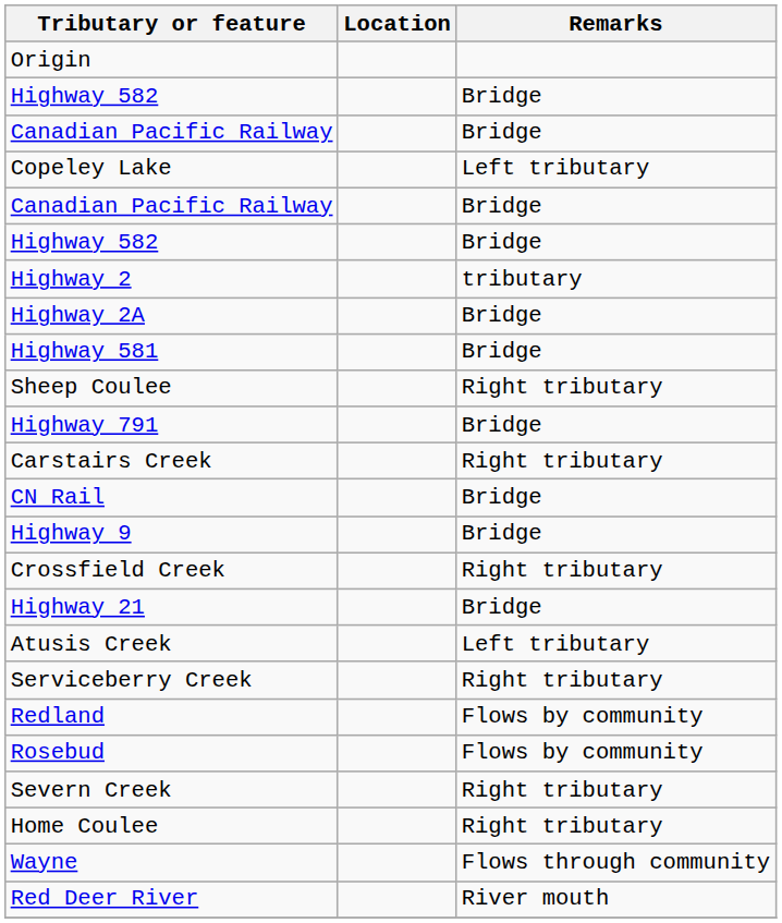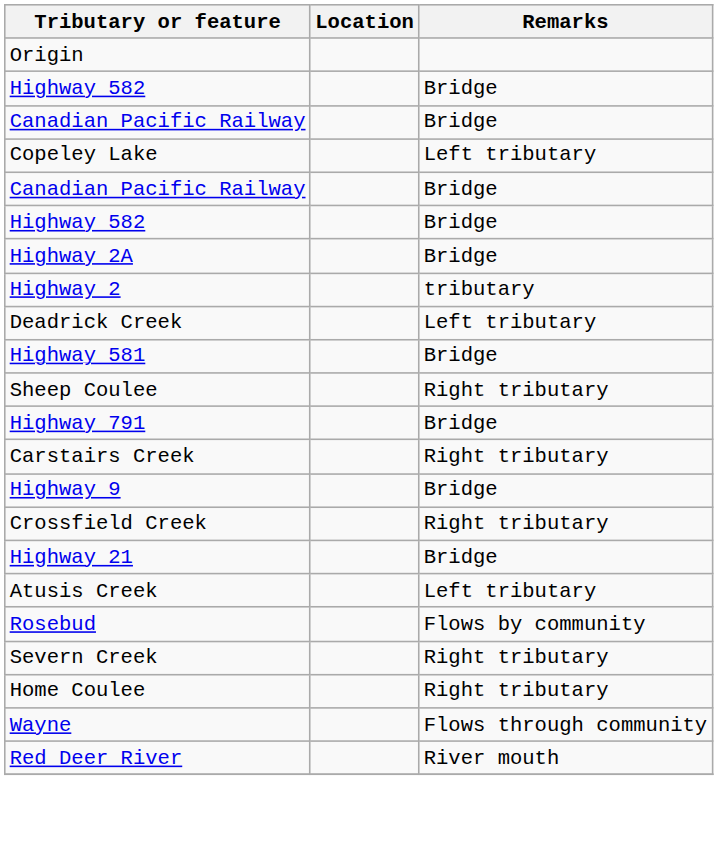 <table class=wikitable>
 <tr>
 <th>Tributary or feature</th>
 <th>Location</th>
 <th>Remarks</th>
 </tr>
 <tr>
 <td>Origin</td>
 <td><small></small></td>
 <td></td>
 </tr>
 <tr>
 <td><a href='#'>Highway 582</a></td>
 <td><small></small></td>
 <td>Bridge</td>
 </tr>
 <tr>
 <td><a href='#'>Canadian Pacific Railway</a></td>
 <td><small></small></td>
 <td>Bridge</td>
 </tr>
 <tr>
 <td>Copeley Lake</td>
 <td><small></small></td>
 <td>Left tributary</td>
 </tr>
 <tr>
 <td><a href='#'>Canadian Pacific Railway</a></td>
 <td><small></small></td>
 <td>Bridge</td>
 </tr>
 <tr>
 <td><a href='#'>Highway 582</a></td>
 <td><small></small></td>
 <td>Bridge</td>
 </tr>
 <tr>
+<td><a href='#'>Highway 2A</a></td>
+<td><small></small></td>
+<td>Bridge</td>
+</tr>
+<tr>
 <td><a href='#'>Highway 2</a></td>
 <td><small></small></td>
 <td>tributary</td>
 </tr>
 <tr>
-<td><a href='#'>Highway 2A</a></td>
+<td>Deadrick Creek</td>
 <td><small></small></td>
-<td>Bridge</td>
+<td>Left tributary</td>
 </tr>
 <tr>
 <td><a href='#'>Highway 581</a></td>
 <td><small></small></td>
 <td>Bridge</td>
 </tr>
 <tr>
 <td>Sheep Coulee</td>
 <td><small></small></td>
 <td>Right tributary</td>
 </tr>
 <tr>
 <td><a href='#'>Highway 791</a></td>
 <td><small></small></td>
 <td>Bridge</td>
 </tr>
 <tr>
 <td>Carstairs Creek</td>
 <td><small></small></td>
 <td>Right tributary</td>
 </tr>
 <tr>
-<td><a href='#'>CN Rail</a></td>
-<td><small></small></td>
-<td>Bridge</td>
-</tr>
-<tr>
 <td><a href='#'>Highway 9</a></td>
 <td><small></small></td>
 <td>Bridge</td>
 </tr>
 <tr>
 <td>Crossfield Creek</td>
 <td><small></small></td>
 <td>Right tributary</td>
 </tr>
 <tr>
 <td><a href='#'>Highway 21</a></td>
 <td><small></small></td>
 <td>Bridge</td>
 </tr>
 <tr>
 <td>Atusis Creek</td>
 <td><small></small></td>
 <td>Left tributary</td>
-</tr>
-<tr>
-<td>Serviceberry Creek</td>
-<td><small></small></td>
-<td>Right tributary</td>
-</tr>
-<tr>
-<td><a href='#'>Redland</a></td>
-<td><small></small></td>
-<td>Flows by community</td>
 </tr>
 <tr>
 <td><a href='#'>Rosebud</a></td>
 <td><small></small></td>
 <td>Flows by community</td>
 </tr>
 <tr>
 <td>Severn Creek</td>
 <td><small></small></td>
 <td>Right tributary</td>
 </tr>
 <tr>
 <td>Home Coulee</td>
 <td><small></small></td>
 <td>Right tributary</td>
 </tr>
 <tr>
 <td><a href='#'>Wayne</a></td>
 <td><small></small></td>
 <td>Flows through community</td>
 </tr>
 <tr>
 <td><a href='#'>Red Deer River</a></td>
 <td><small></small></td>
 <td>River mouth</td>
 </tr>
 <tr>
 </tr>
 </table>
